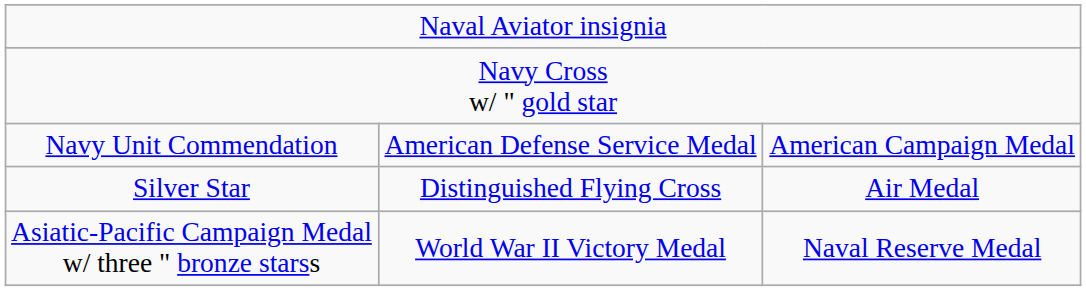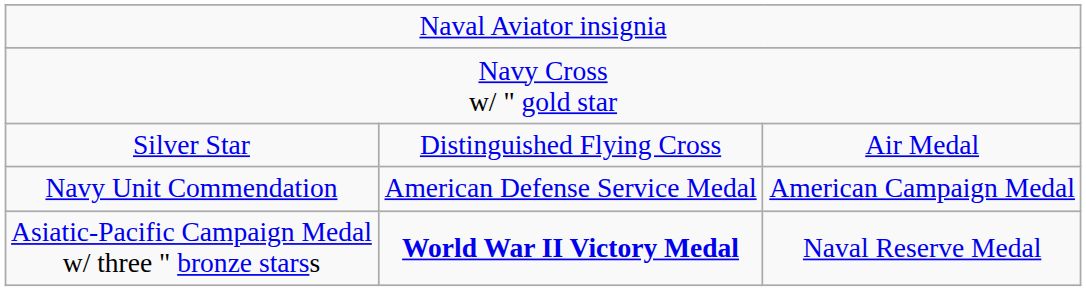 <table class="wikitable" style="margin:1em auto; text-align:center;">
 <tr>
 <td colspan="3"><a href='#'>Naval Aviator insignia</a></td>
 </tr>
 <tr>
 <td colspan="3"><a href='#'>Navy Cross</a><br>w/ " <a href='#'>gold star</a></td>
 </tr>
 <tr>
+<td><a href='#'>Silver Star</a></td>
+<td><a href='#'>Distinguished Flying Cross</a></td>
+<td><a href='#'>Air Medal</a></td>
+</tr>
+<tr>
 <td><a href='#'>Navy Unit Commendation</a></td>
 <td><a href='#'>American Defense Service Medal</a></td>
 <td><a href='#'>American Campaign Medal</a></td>
 </tr>
 <tr>
-<td><a href='#'>Silver Star</a></td>
-<td><a href='#'>Distinguished Flying Cross</a></td>
-<td><a href='#'>Air Medal</a></td>
-</tr>
-<tr>
 <td><a href='#'>Asiatic-Pacific Campaign Medal</a><br>w/ three " <a href='#'>bronze stars</a>s</td>
-<td><a href='#'>World War II Victory Medal</a></td>
+<td><strong><a href='#'>World War II Victory Medal</a></strong></td>
 <td><a href='#'>Naval Reserve Medal</a></td>
 </tr>
 </table>
